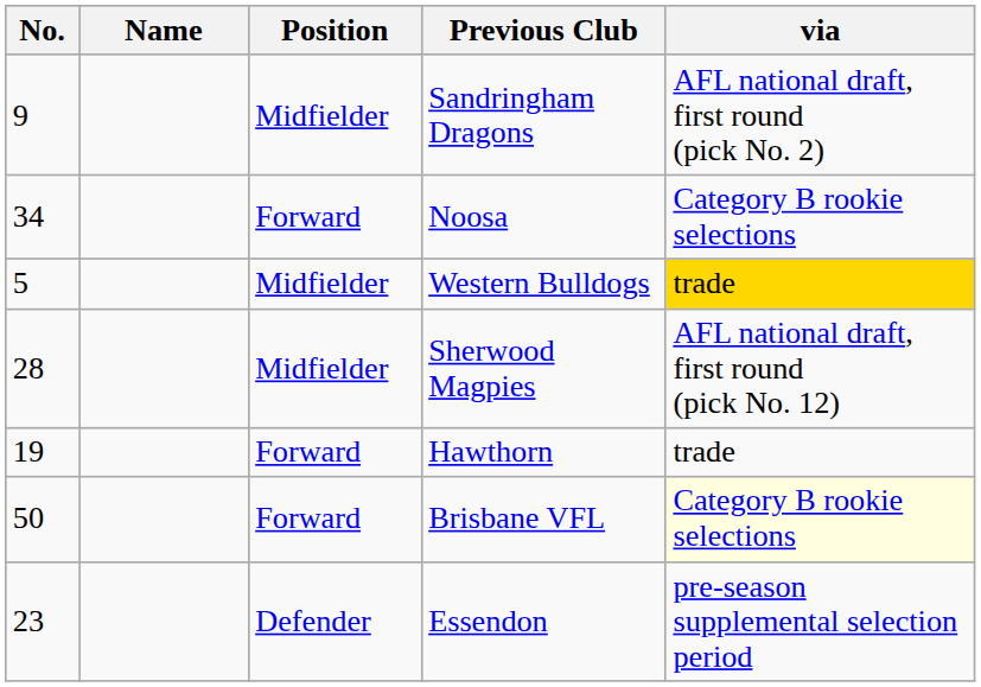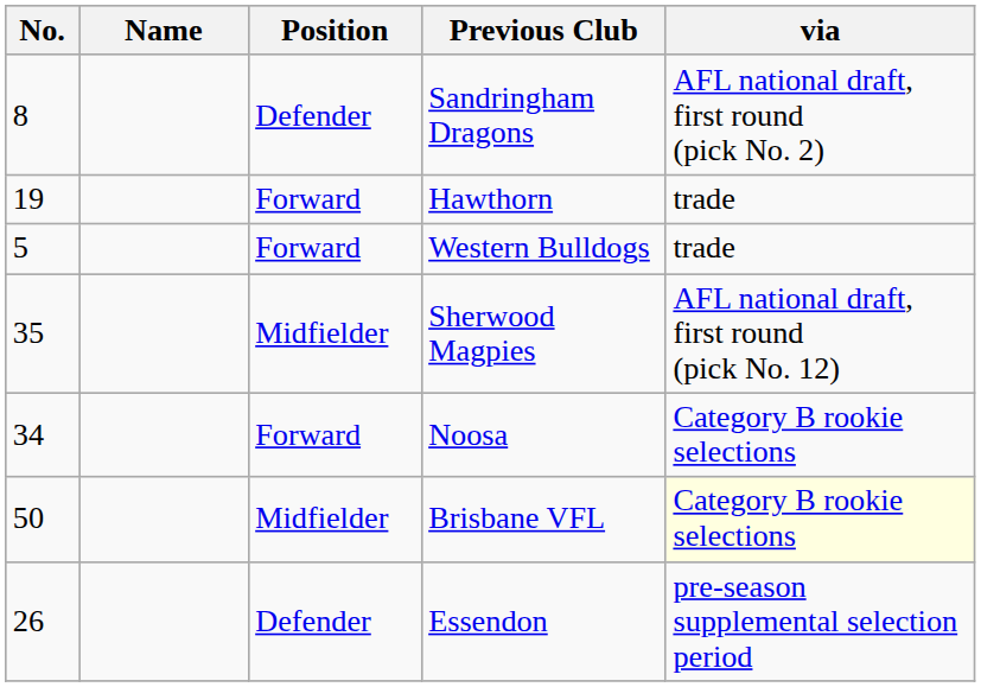 <table class="wikitable sortable" style="width:80%;">
 <tr>
 <th width="1%">No.</th>
 <th width="6%">Name</th>
 <th width="2%">Position</th>
 <th width="5%">Previous Club</th>
 <th width="10%">via</th>
 </tr>
 <tr>
-<td align="left">9</td>
+<td align="left">8</td>
+<td></td>
+<td><a href='#'>Defender</a></td>
+<td><a href='#'>Sandringham Dragons</a></td>
+<td><a href='#'>AFL national draft</a>, first round<br>(pick No. 2)</td>
+</tr>
+<tr>
+<td>19</td>
+<td></td>
+<td><a href='#'>Forward</a></td>
+<td><a href='#'>Hawthorn</a></td>
+<td>trade</td>
+</tr>
+<tr>
+<td>5</td>
+<td></td>
+<td><a href='#'>Forward</a></td>
+<td><a href='#'>Western Bulldogs</a></td>
+<td>trade</td>
+</tr>
+<tr>
+<td>35</td>
 <td></td>
 <td><a href='#'>Midfielder</a></td>
-<td><a href='#'>Sandringham Dragons</a></td>
-<td><a href='#'>AFL national draft</a>, first round<br>(pick No. 2)</td>
+<td><a href='#'>Sherwood Magpies</a></td>
+<td><a href='#'>AFL national draft</a>, first round<br>(pick No. 12)</td>
 </tr>
 <tr>
 <td>34</td>
 <td></td>
 <td><a href='#'>Forward</a></td>
 <td><a href='#'>Noosa</a></td>
 <td><a href='#'>Category B rookie selections</a></td>
 </tr>
 <tr>
-<td>5</td>
+<td>50</td>
 <td></td>
 <td><a href='#'>Midfielder</a></td>
-<td><a href='#'>Western Bulldogs</a></td>
-<td style="background: gold;">trade</td>
-</tr>
-<tr>
-<td>28</td>
-<td></td>
-<td><a href='#'>Midfielder</a></td>
-<td><a href='#'>Sherwood Magpies</a></td>
-<td><a href='#'>AFL national draft</a>, first round<br>(pick No. 12)</td>
-</tr>
-<tr>
-<td>19</td>
-<td></td>
-<td><a href='#'>Forward</a></td>
-<td><a href='#'>Hawthorn</a></td>
-<td>trade</td>
-</tr>
-<tr>
-<td>50</td>
-<td></td>
-<td><a href='#'>Forward</a></td>
 <td><a href='#'>Brisbane VFL</a></td>
 <td style="background: lightyellow;"><a href='#'>Category B rookie selections</a></td>
 </tr>
 <tr>
-<td>23</td>
+<td>26</td>
 <td></td>
 <td><a href='#'>Defender</a></td>
 <td><a href='#'>Essendon</a></td>
 <td><a href='#'>pre-season supplemental selection period</a></td>
 </tr>
 </table>
